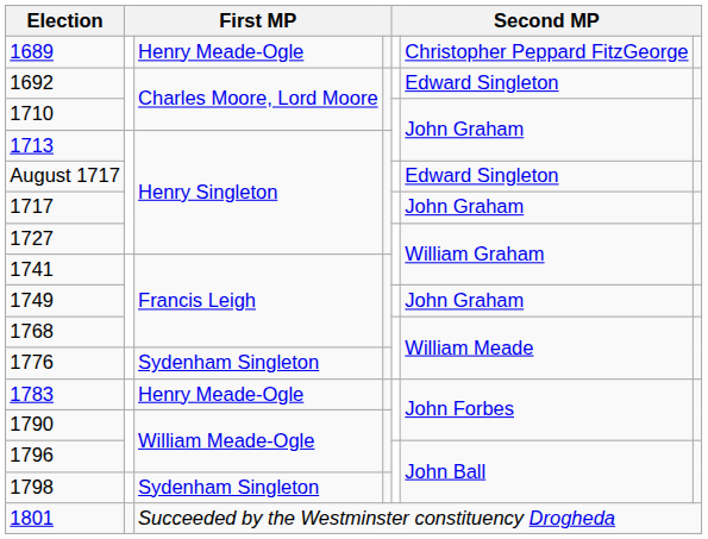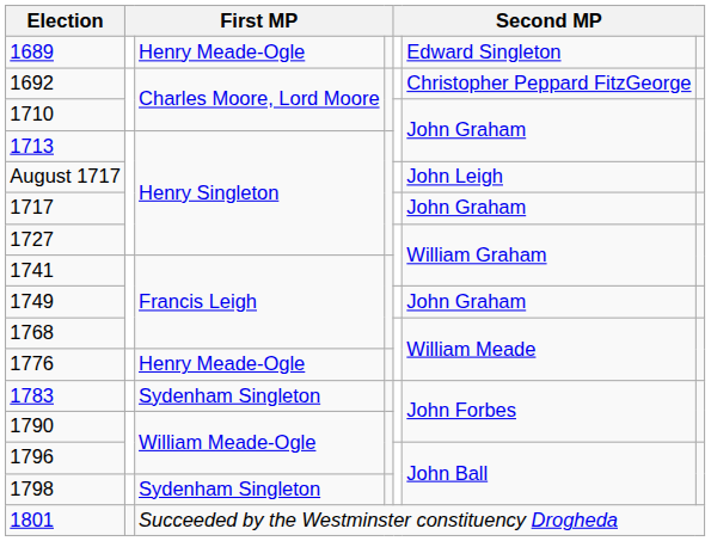 <table class="wikitable">
 <tr>
 <th>Election</th>
 <th colspan=3>First MP</th>
 <th colspan=3>Second MP</th>
 </tr>
 <tr>
 <td><a href='#'>1689</a></td>
 <td style="background-color: white"></td>
 <td><a href='#'>Henry Meade-Ogle</a></td>
 <td></td>
 <td style="background-color: white"></td>
-<td><a href='#'>Christopher Peppard FitzGeorge</a></td>
+<td><a href='#'>Edward Singleton</a></td>
 <td></td>
 </tr>
 <tr>
 <td>1692</td>
 <td rowspan="2" style="background-color: white"></td>
 <td rowspan="2"><a href='#'>Charles Moore, Lord Moore</a></td>
 <td rowspan="2"></td>
 <td style="background-color: white"></td>
-<td><a href='#'>Edward Singleton</a></td>
+<td><a href='#'>Christopher Peppard FitzGeorge</a></td>
 <td></td>
 </tr>
 <tr>
 <td>1710</td>
 <td rowspan="2" style="background-color: white"></td>
 <td rowspan="2"><a href='#'>John Graham</a></td>
 <td rowspan="2"></td>
 </tr>
 <tr>
 <td><a href='#'>1713</a></td>
 <td rowspan="4" style="background-color: white"></td>
 <td rowspan="4"><a href='#'>Henry Singleton</a></td>
 <td rowspan="4"></td>
 </tr>
 <tr>
 <td>August 1717</td>
 <td style="background-color: white"></td>
-<td><a href='#'>Edward Singleton</a></td>
+<td><a href='#'>John Leigh</a></td>
 <td></td>
 </tr>
 <tr>
 <td>1717</td>
 <td style="background-color: white"></td>
 <td><a href='#'>John Graham</a></td>
 <td></td>
 </tr>
 <tr>
 <td>1727</td>
 <td rowspan="2" style="background-color: white"></td>
 <td rowspan="2"><a href='#'>William Graham</a></td>
 <td rowspan="2"></td>
 </tr>
 <tr>
 <td>1741</td>
 <td rowspan="3" style="background-color: white"></td>
 <td rowspan="3"><a href='#'>Francis Leigh</a></td>
 <td rowspan="3"></td>
 </tr>
 <tr>
 <td>1749</td>
 <td style="background-color: white"></td>
 <td><a href='#'>John Graham</a></td>
 <td></td>
 </tr>
 <tr>
 <td>1768</td>
 <td rowspan="2" style="background-color: white"></td>
 <td rowspan="2"><a href='#'>William Meade</a></td>
 <td rowspan="2"></td>
 </tr>
 <tr>
 <td>1776</td>
 <td style="background-color: white"></td>
-<td><a href='#'>Sydenham Singleton</a></td>
+<td><a href='#'>Henry Meade-Ogle</a></td>
 <td></td>
 </tr>
 <tr>
 <td><a href='#'>1783</a></td>
 <td style="background-color: white"></td>
-<td><a href='#'>Henry Meade-Ogle</a></td>
+<td><a href='#'>Sydenham Singleton</a></td>
 <td></td>
 <td rowspan="2" style="background-color: white"></td>
 <td rowspan="2"><a href='#'>John Forbes</a></td>
 <td rowspan="2"></td>
 </tr>
 <tr>
 <td>1790</td>
 <td rowspan="2" style="background-color: white"></td>
 <td rowspan="2"><a href='#'>William Meade-Ogle</a></td>
 <td rowspan="2"></td>
 </tr>
 <tr>
 <td>1796</td>
 <td rowspan="2" style="background-color: white"></td>
 <td rowspan="2"><a href='#'>John Ball</a></td>
 <td rowspan="2"></td>
 </tr>
 <tr>
 <td>1798</td>
 <td style="background-color: white"></td>
 <td><a href='#'>Sydenham Singleton</a></td>
 <td></td>
 </tr>
 <tr>
 <td><a href='#'>1801</a></td>
 <td></td>
 <td colspan="5"><em>Succeeded by the Westminster constituency <a href='#'>Drogheda</a></em></td>
 </tr>
 </table>
